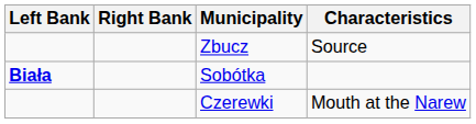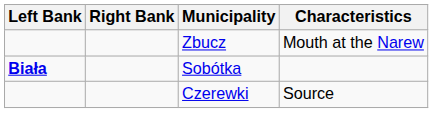 <table class="wikitable">
 <tr>
 <th>Left Bank</th>
 <th>Right Bank</th>
 <th>Municipality</th>
 <th>Characteristics</th>
 </tr>
 <tr>
 <td></td>
 <td></td>
 <td><a href='#'>Zbucz</a></td>
-<td>Source</td>
+<td>Mouth at the <a href='#'>Narew</a></td>
 </tr>
 <tr>
 <td><strong><a href='#'>Biała</a></strong></td>
 <td></td>
 <td><a href='#'>Sobótka</a></td>
 <td></td>
 </tr>
 <tr>
 <td></td>
 <td></td>
 <td><a href='#'>Czerewki</a></td>
-<td>Mouth at the <a href='#'>Narew</a></td>
+<td>Source</td>
 </tr>
 </table>
